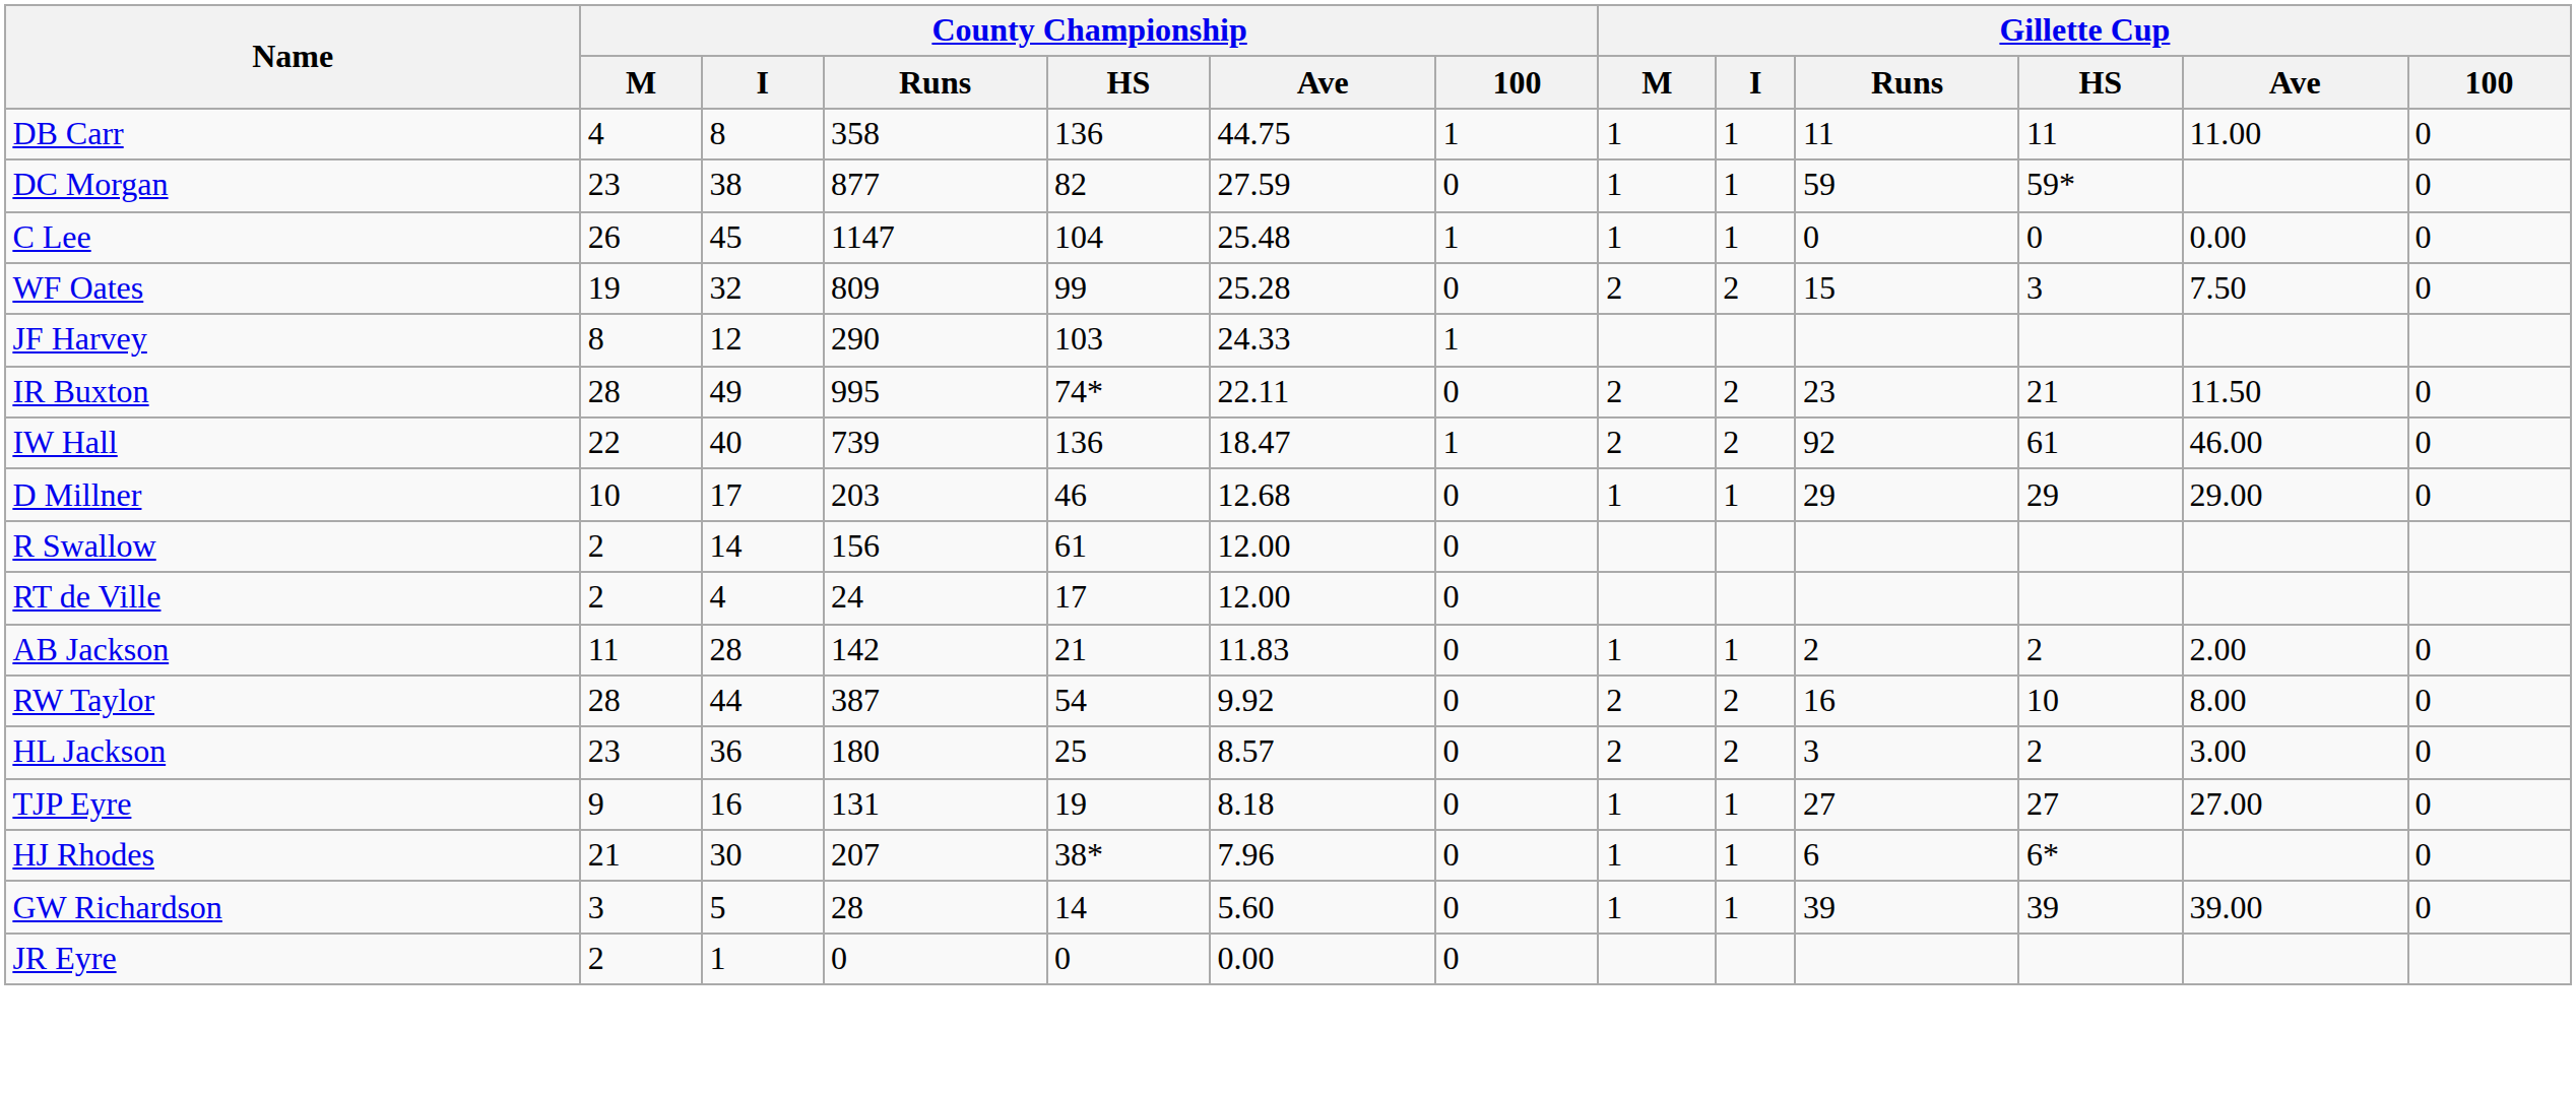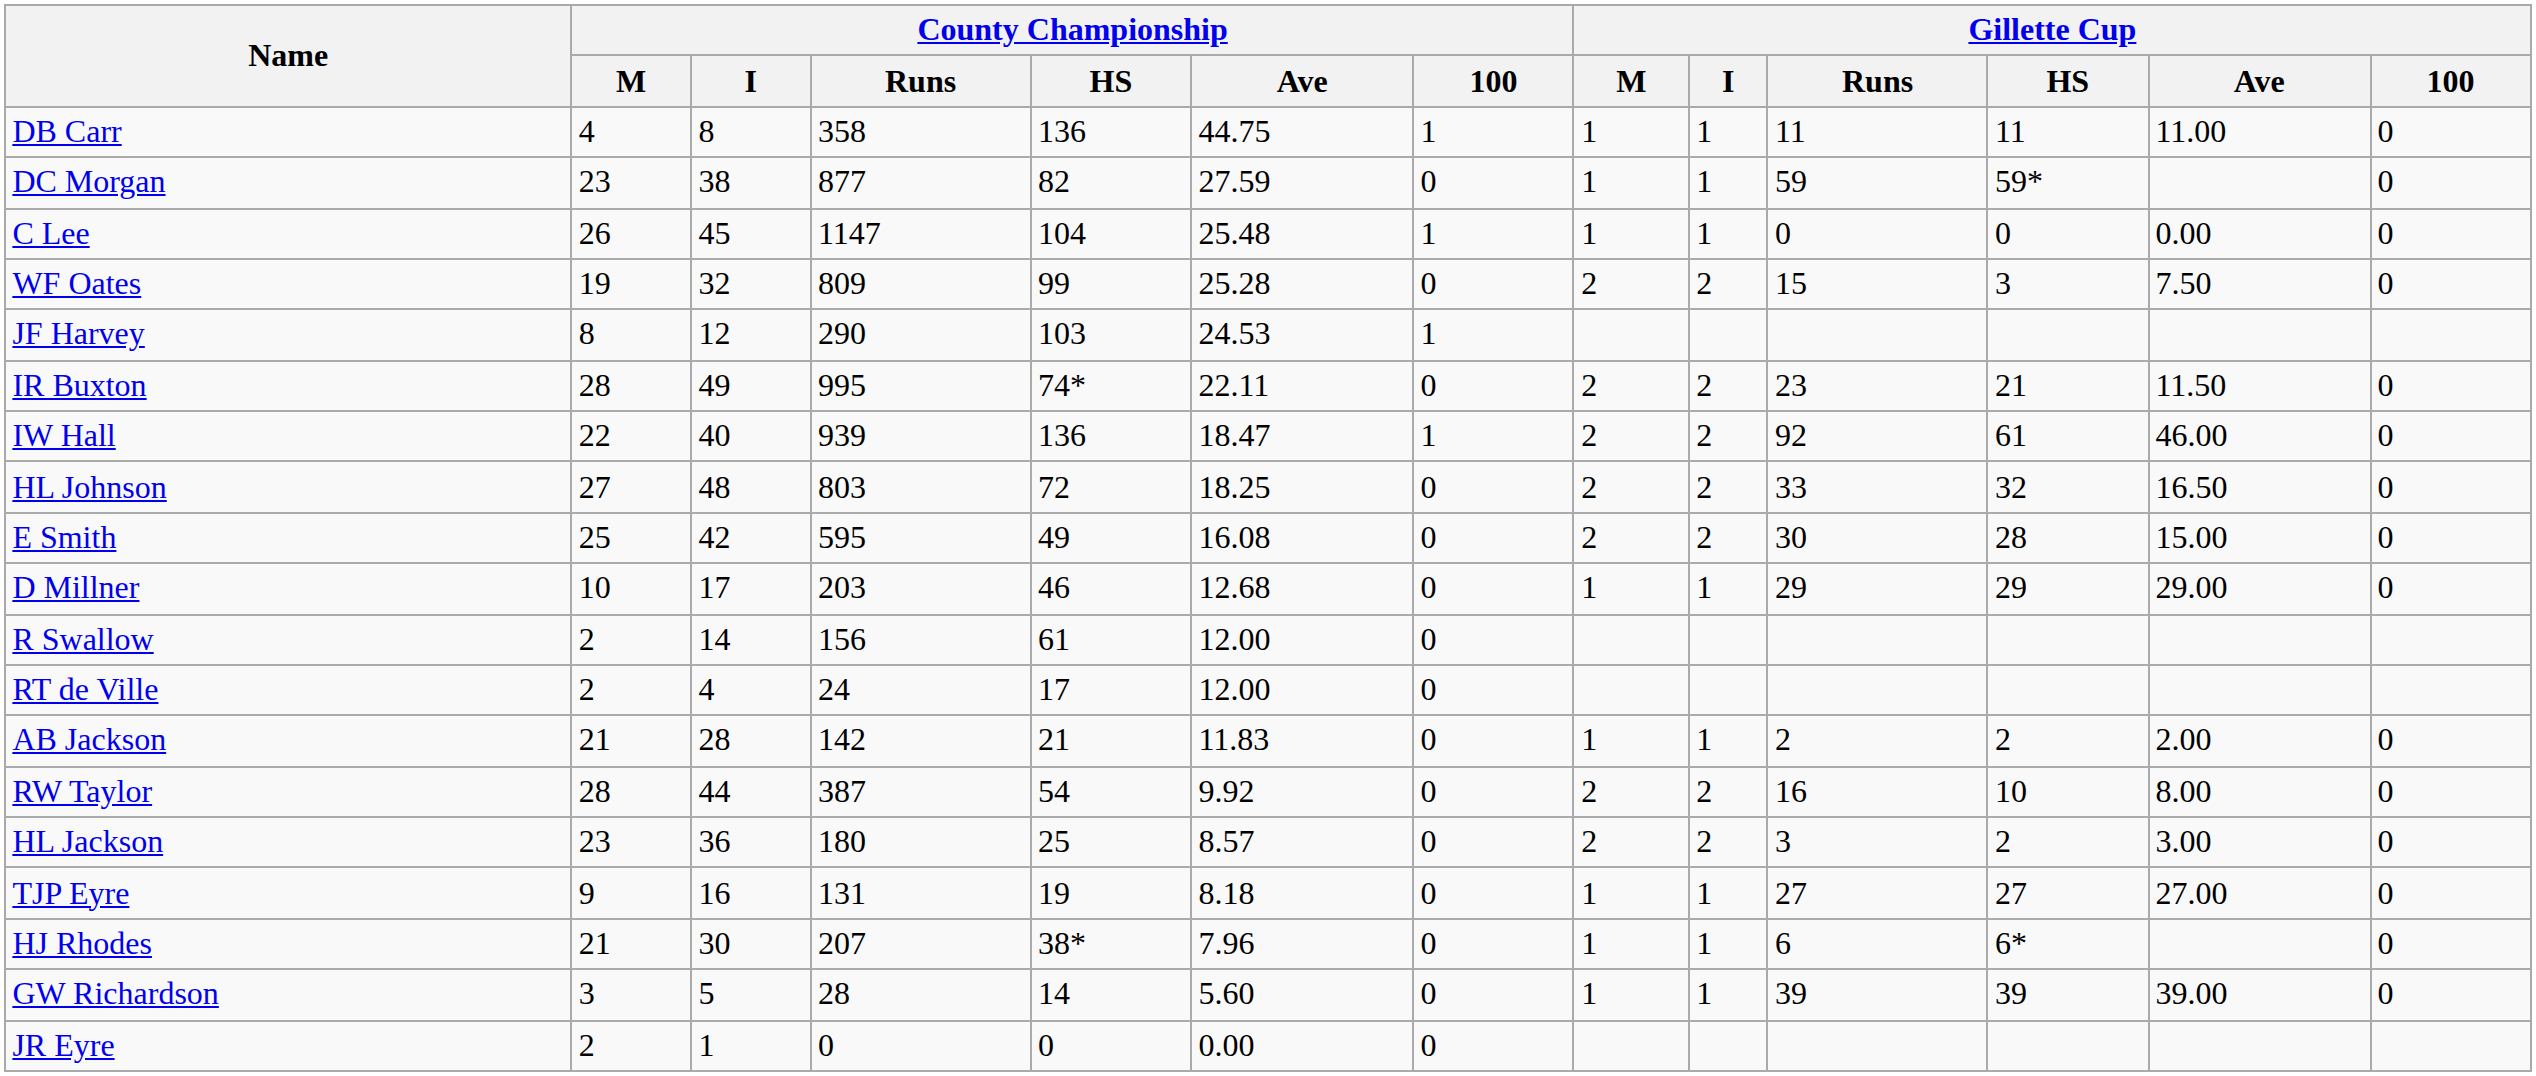 <table class="wikitable " width="100%">
 <tr bgcolor="#efefef">
 <th rowspan=2>Name</th>
 <th colspan=6><a href='#'>County Championship</a></th>
 <th colspan=6><a href='#'>Gillette Cup</a></th>
 </tr>
 <tr>
 <th>M</th>
 <th>I</th>
 <th>Runs</th>
 <th>HS</th>
 <th>Ave</th>
 <th>100</th>
 <th>M</th>
 <th>I</th>
 <th>Runs</th>
 <th>HS</th>
 <th>Ave</th>
 <th>100</th>
 </tr>
 <tr>
 <td><a href='#'>DB Carr</a></td>
 <td>4</td>
 <td>8</td>
 <td>358</td>
 <td>136</td>
 <td>44.75</td>
 <td>1</td>
 <td>1</td>
 <td>1</td>
 <td>11</td>
 <td>11</td>
 <td>11.00</td>
 <td>0</td>
 </tr>
 <tr>
 <td><a href='#'>DC Morgan</a></td>
 <td>23</td>
 <td>38</td>
 <td>877</td>
 <td>82</td>
 <td>27.59</td>
 <td>0</td>
 <td>1</td>
 <td>1</td>
 <td>59</td>
 <td>59*</td>
 <td></td>
 <td>0</td>
 </tr>
 <tr>
 <td><a href='#'>C Lee</a></td>
 <td>26</td>
 <td>45</td>
 <td>1147</td>
 <td>104</td>
 <td>25.48</td>
 <td>1</td>
 <td>1</td>
 <td>1</td>
 <td>0</td>
 <td>0</td>
 <td>0.00</td>
 <td>0</td>
 </tr>
 <tr>
 <td><a href='#'>WF Oates</a></td>
 <td>19</td>
 <td>32</td>
 <td>809</td>
 <td>99</td>
 <td>25.28</td>
 <td>0</td>
 <td>2</td>
 <td>2</td>
 <td>15</td>
 <td>3</td>
 <td>7.50</td>
 <td>0</td>
 </tr>
 <tr>
 <td><a href='#'>JF Harvey</a></td>
 <td>8</td>
 <td>12</td>
 <td>290</td>
 <td>103</td>
-<td>24.33</td>
+<td>24.53</td>
 <td>1</td>
 <td></td>
 <td></td>
 <td></td>
 <td></td>
 <td></td>
 <td></td>
 </tr>
 <tr>
 <td><a href='#'>IR Buxton</a></td>
 <td>28</td>
 <td>49</td>
 <td>995</td>
 <td>74*</td>
 <td>22.11</td>
 <td>0</td>
 <td>2</td>
 <td>2</td>
 <td>23</td>
 <td>21</td>
 <td>11.50</td>
 <td>0</td>
 </tr>
 <tr>
 <td><a href='#'>IW Hall</a></td>
 <td>22</td>
 <td>40</td>
-<td>739</td>
+<td>939</td>
 <td>136</td>
 <td>18.47</td>
 <td>1</td>
 <td>2</td>
 <td>2</td>
 <td>92</td>
 <td>61</td>
 <td>46.00</td>
+<td>0</td>
+</tr>
+<tr>
+<td><a href='#'>HL Johnson</a></td>
+<td>27</td>
+<td>48</td>
+<td>803</td>
+<td>72</td>
+<td>18.25</td>
+<td>0</td>
+<td>2</td>
+<td>2</td>
+<td>33</td>
+<td>32</td>
+<td>16.50</td>
+<td>0</td>
+</tr>
+<tr>
+<td><a href='#'>E Smith</a></td>
+<td>25</td>
+<td>42</td>
+<td>595</td>
+<td>49</td>
+<td>16.08</td>
+<td>0</td>
+<td>2</td>
+<td>2</td>
+<td>30</td>
+<td>28</td>
+<td>15.00</td>
 <td>0</td>
 </tr>
 <tr>
 <td><a href='#'>D Millner</a></td>
 <td>10</td>
 <td>17</td>
 <td>203</td>
 <td>46</td>
 <td>12.68</td>
 <td>0</td>
 <td>1</td>
 <td>1</td>
 <td>29</td>
 <td>29</td>
 <td>29.00</td>
 <td>0</td>
 </tr>
 <tr>
 <td><a href='#'>R Swallow</a></td>
 <td>2</td>
 <td>14</td>
 <td>156</td>
 <td>61</td>
 <td>12.00</td>
 <td>0</td>
 <td></td>
 <td></td>
 <td></td>
 <td></td>
 <td></td>
 <td></td>
 </tr>
 <tr>
 <td><a href='#'>RT de Ville</a></td>
 <td>2</td>
 <td>4</td>
 <td>24</td>
 <td>17</td>
 <td>12.00</td>
 <td>0</td>
 <td></td>
 <td></td>
 <td></td>
 <td></td>
 <td></td>
 <td></td>
 </tr>
 <tr>
 <td><a href='#'>AB Jackson</a></td>
-<td>11</td>
+<td>21</td>
 <td>28</td>
 <td>142</td>
 <td>21</td>
 <td>11.83</td>
 <td>0</td>
 <td>1</td>
 <td>1</td>
 <td>2</td>
 <td>2</td>
 <td>2.00</td>
 <td>0</td>
 </tr>
 <tr>
 <td><a href='#'>RW Taylor</a></td>
 <td>28</td>
 <td>44</td>
 <td>387</td>
 <td>54</td>
 <td>9.92</td>
 <td>0</td>
 <td>2</td>
 <td>2</td>
 <td>16</td>
 <td>10</td>
 <td>8.00</td>
 <td>0</td>
 </tr>
 <tr>
 <td><a href='#'>HL Jackson</a></td>
 <td>23</td>
 <td>36</td>
 <td>180</td>
 <td>25</td>
 <td>8.57</td>
 <td>0</td>
 <td>2</td>
 <td>2</td>
 <td>3</td>
 <td>2</td>
 <td>3.00</td>
 <td>0</td>
 </tr>
 <tr>
 <td><a href='#'>TJP Eyre</a></td>
 <td>9</td>
 <td>16</td>
 <td>131</td>
 <td>19</td>
 <td>8.18</td>
 <td>0</td>
 <td>1</td>
 <td>1</td>
 <td>27</td>
 <td>27</td>
 <td>27.00</td>
 <td>0</td>
 </tr>
 <tr>
 <td><a href='#'>HJ Rhodes</a></td>
 <td>21</td>
 <td>30</td>
 <td>207</td>
 <td>38*</td>
 <td>7.96</td>
 <td>0</td>
 <td>1</td>
 <td>1</td>
 <td>6</td>
 <td>6*</td>
 <td></td>
 <td>0</td>
 </tr>
 <tr>
 <td><a href='#'>GW Richardson</a></td>
 <td>3</td>
 <td>5</td>
 <td>28</td>
 <td>14</td>
 <td>5.60</td>
 <td>0</td>
 <td>1</td>
 <td>1</td>
 <td>39</td>
 <td>39</td>
 <td>39.00</td>
 <td>0</td>
 </tr>
 <tr>
 <td><a href='#'>JR Eyre</a></td>
 <td>2</td>
 <td>1</td>
 <td>0</td>
 <td>0</td>
 <td>0.00</td>
 <td>0</td>
 <td></td>
 <td></td>
 <td></td>
 <td></td>
 <td></td>
 <td><br></td>
 </tr>
 <tr>
 </tr>
 </table>
